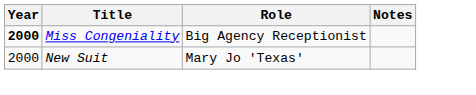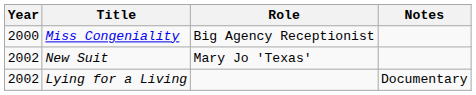 <table class="wikitable sortable">
 <tr>
 <th>Year</th>
 <th>Title</th>
 <th>Role</th>
 <th>Notes</th>
 </tr>
 <tr>
-<td><strong>2000</strong></td>
+<td>2000</td>
 <td><a href='#'><em>Miss Congeniality</em></a></td>
 <td>Big Agency Receptionist</td>
 <td></td>
 </tr>
 <tr>
-<td>2000</td>
+<td>2002</td>
 <td><em>New Suit</em></td>
 <td>Mary Jo 'Texas'</td>
 <td></td>
 </tr>
+<tr>
+<td>2002</td>
+<td><em>Lying for a Living</em></td>
+<td></td>
+<td>Documentary</td>
+</tr>
 </table>
